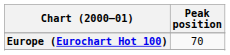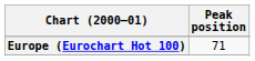 <table class="wikitable sortable plainrowheaders" style="text-align:center">
 <tr>
 <th scope="col">Chart (2000–01)</th>
 <th scope="col">Peak<br>position</th>
 </tr>
 <tr>
 </tr>
 <tr>
 <th scope="row">Europe (<a href='#'>Eurochart Hot 100</a>)</th>
-<td>70</td>
+<td>71</td>
 </tr>
 <tr>
 </tr>
 <tr>
 </tr>
 <tr>
 </tr>
 <tr>
 </tr>
 <tr>
 </tr>
 <tr>
 </tr>
 <tr>
 </tr>
 <tr>
 </tr>
 <tr>
 </tr>
 <tr>
 </tr>
 </table>
